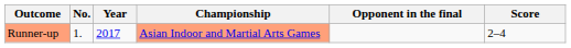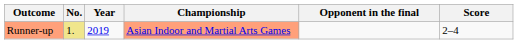 <table class="sortable wikitable">
 <tr>
 <th width="80">Outcome</th>
 <th width="20">No.</th>
 <th width="50">Year</th>
 <th style="width:250px;">Championship</th>
 <th style="width:200px;">Opponent in the final</th>
 <th style="width:100px;">Score</th>
 </tr>
 <tr>
 <td style="background:#ffa07a;">Runner-up</td>
-<td>1.</td>
-<td><a href='#'>2017</a></td>
+<td style="background: khaki;">1.</td>
+<td><a href='#'>2019</a></td>
 <td style="background: lightsalmon;"><a href='#'>Asian Indoor and Martial Arts Games</a></td>
 <td> </td>
 <td>2–4</td>
 </tr>
 </table>
